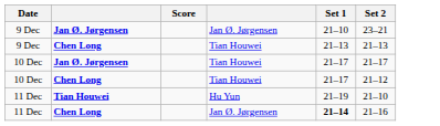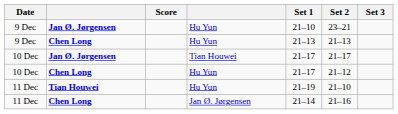 <table class="wikitable" style="text-align: center; font-size:90% ">
 <tr>
 <th width="60">Date</th>
 <th align="right" width="150"></th>
 <th width="60">Score</th>
 <th align="left" width="150"></th>
 <th width="50">Set 1</th>
 <th width="50">Set 2</th>
+<th width="50">Set 3</th>
 </tr>
 <tr>
 <td>9 Dec</td>
 <td align=left><strong> <a href='#'>Jan Ø. Jørgensen</a></strong></td>
 <td align=center></td>
-<td align=left> <a href='#'>Jan Ø. Jørgensen</a></td>
+<td align=left> <a href='#'>Hu Yun</a></td>
 <td>21–10</td>
 <td>23–21</td>
+<td></td>
 </tr>
 <tr>
 <td>9 Dec</td>
 <td align=left><strong> <a href='#'>Chen Long</a></strong></td>
 <td align=center></td>
-<td align=left> <a href='#'>Tian Houwei</a></td>
+<td align=left> <a href='#'>Hu Yun</a></td>
 <td>21–13</td>
 <td>21–13</td>
+<td></td>
 </tr>
 <tr>
 <td>10 Dec</td>
 <td align=left><strong> <a href='#'>Jan Ø. Jørgensen</a></strong></td>
 <td align=center></td>
 <td align=left> <a href='#'>Tian Houwei</a></td>
 <td>21–17</td>
 <td>21–17</td>
+<td></td>
 </tr>
 <tr>
 <td>10 Dec</td>
 <td align=left><strong> <a href='#'>Chen Long</a></strong></td>
 <td align=center></td>
-<td align=left> <a href='#'>Tian Houwei</a></td>
+<td align=left> <a href='#'>Hu Yun</a></td>
 <td>21–17</td>
 <td>21–12</td>
+<td></td>
 </tr>
 <tr>
 <td>11 Dec</td>
 <td align=left><strong> <a href='#'>Tian Houwei</a></strong></td>
 <td align=center></td>
 <td align=left> <a href='#'>Hu Yun</a></td>
 <td>21–19</td>
 <td>21–10</td>
+<td></td>
 </tr>
 <tr>
 <td>11 Dec</td>
 <td align=left><strong> <a href='#'>Chen Long</a></strong></td>
 <td align=center></td>
 <td align=left> <a href='#'>Jan Ø. Jørgensen</a></td>
-<td><strong>21–14</strong></td>
+<td>21–14</td>
 <td>21–16</td>
+<td></td>
 </tr>
 </table>
